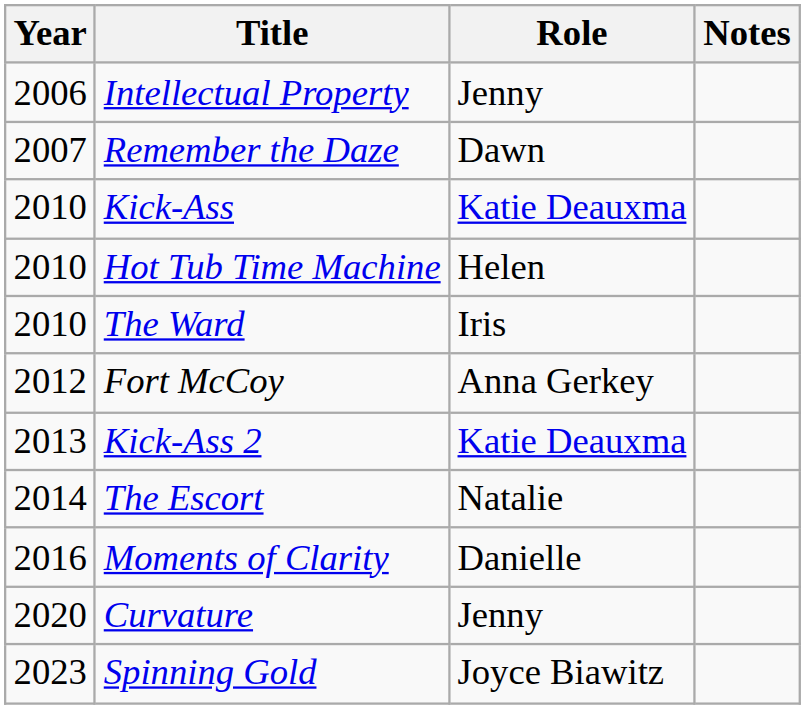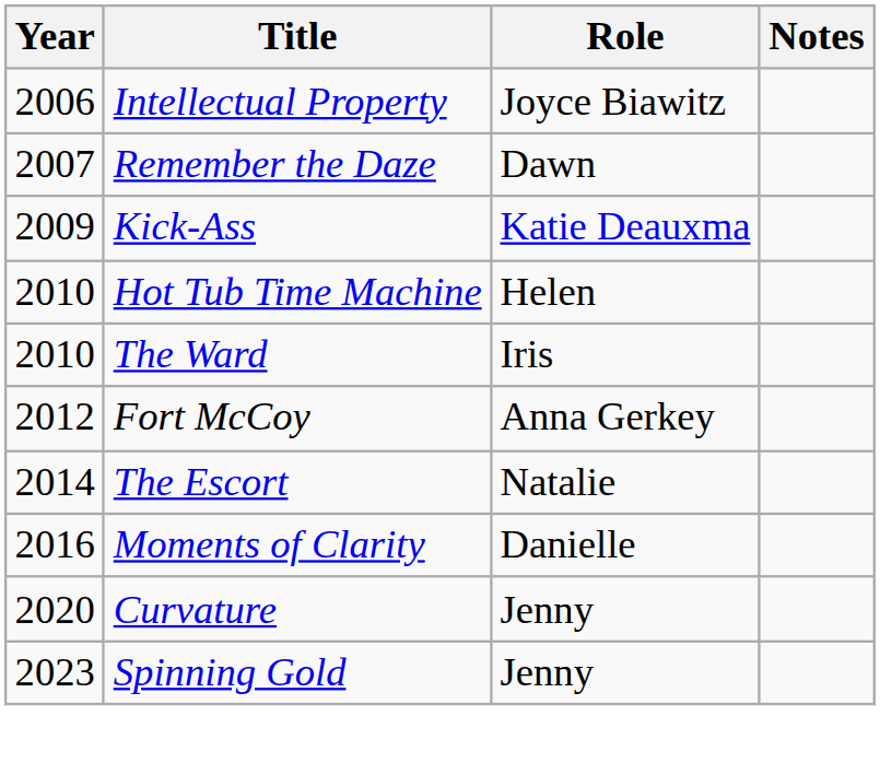 <table class="wikitable sortable">
 <tr>
 <th>Year</th>
 <th>Title</th>
 <th>Role</th>
 <th class="unsortable">Notes</th>
 </tr>
 <tr>
 <td>2006</td>
 <td><em><a href='#'>Intellectual Property</a></em></td>
-<td>Jenny</td>
+<td>Joyce Biawitz</td>
 <td></td>
 </tr>
 <tr>
 <td>2007</td>
 <td><em><a href='#'>Remember the Daze</a></em></td>
 <td>Dawn</td>
 <td></td>
 </tr>
 <tr>
-<td>2010</td>
+<td>2009</td>
 <td><em><a href='#'>Kick-Ass</a></em></td>
 <td><a href='#'>Katie Deauxma</a></td>
 <td></td>
 </tr>
 <tr>
 <td>2010</td>
 <td><em><a href='#'>Hot Tub Time Machine</a></em></td>
 <td>Helen</td>
 <td></td>
 </tr>
 <tr>
 <td>2010</td>
 <td><em><a href='#'>The Ward</a></em></td>
 <td>Iris</td>
 <td></td>
 </tr>
 <tr>
 <td>2012</td>
 <td><em>Fort McCoy</em></td>
 <td>Anna Gerkey</td>
 <td></td>
 </tr>
 <tr>
-<td>2013</td>
-<td><em><a href='#'>Kick-Ass 2</a></em></td>
-<td><a href='#'>Katie Deauxma</a></td>
-<td></td>
-</tr>
-<tr>
 <td>2014</td>
 <td><em><a href='#'>The Escort</a></em></td>
 <td>Natalie</td>
 <td></td>
 </tr>
 <tr>
 <td>2016</td>
 <td><em><a href='#'>Moments of Clarity</a></em></td>
 <td>Danielle</td>
 <td></td>
 </tr>
 <tr>
 <td>2020</td>
 <td><em><a href='#'>Curvature</a></em></td>
 <td>Jenny</td>
 <td></td>
 </tr>
 <tr>
 <td>2023</td>
 <td><em><a href='#'>Spinning Gold</a></em></td>
-<td>Joyce Biawitz</td>
+<td>Jenny</td>
 <td></td>
 </tr>
 </table>
